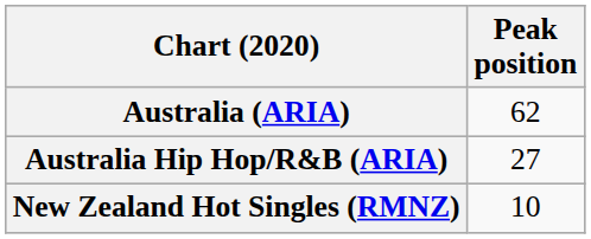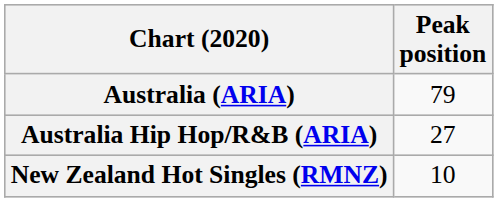 <table class="wikitable sortable plainrowheaders" style="text-align:center">
 <tr>
 <th scope="col">Chart (2020)</th>
 <th scope="col">Peak<br>position</th>
 </tr>
 <tr>
 <th scope="row">Australia (<a href='#'>ARIA</a>)</th>
-<td>62</td>
+<td>79</td>
 </tr>
 <tr>
 <th scope="row">Australia Hip Hop/R&B (<a href='#'>ARIA</a>)</th>
 <td>27</td>
 </tr>
 <tr>
 <th scope="row">New Zealand Hot Singles (<a href='#'>RMNZ</a>)</th>
 <td>10</td>
 </tr>
 </table>
